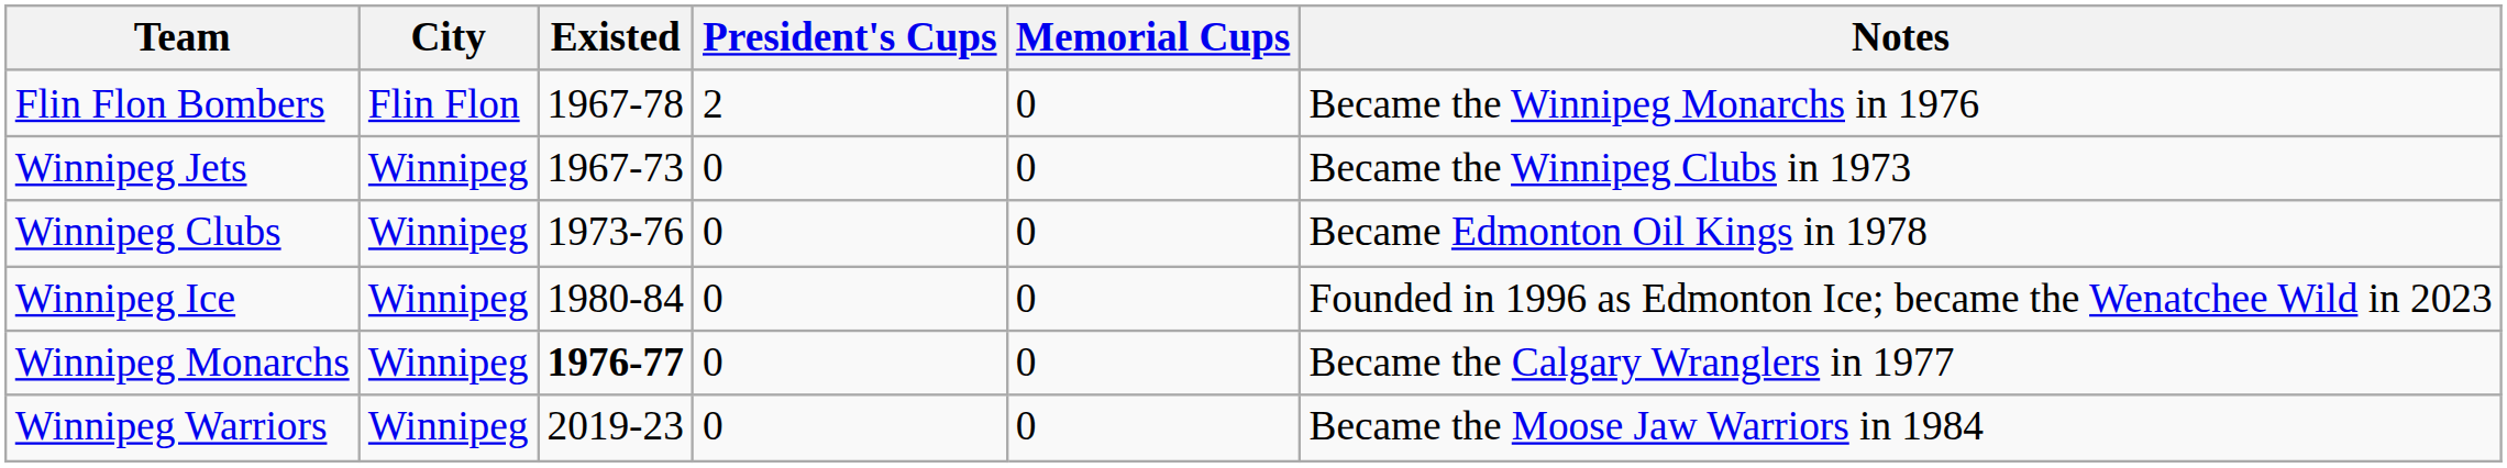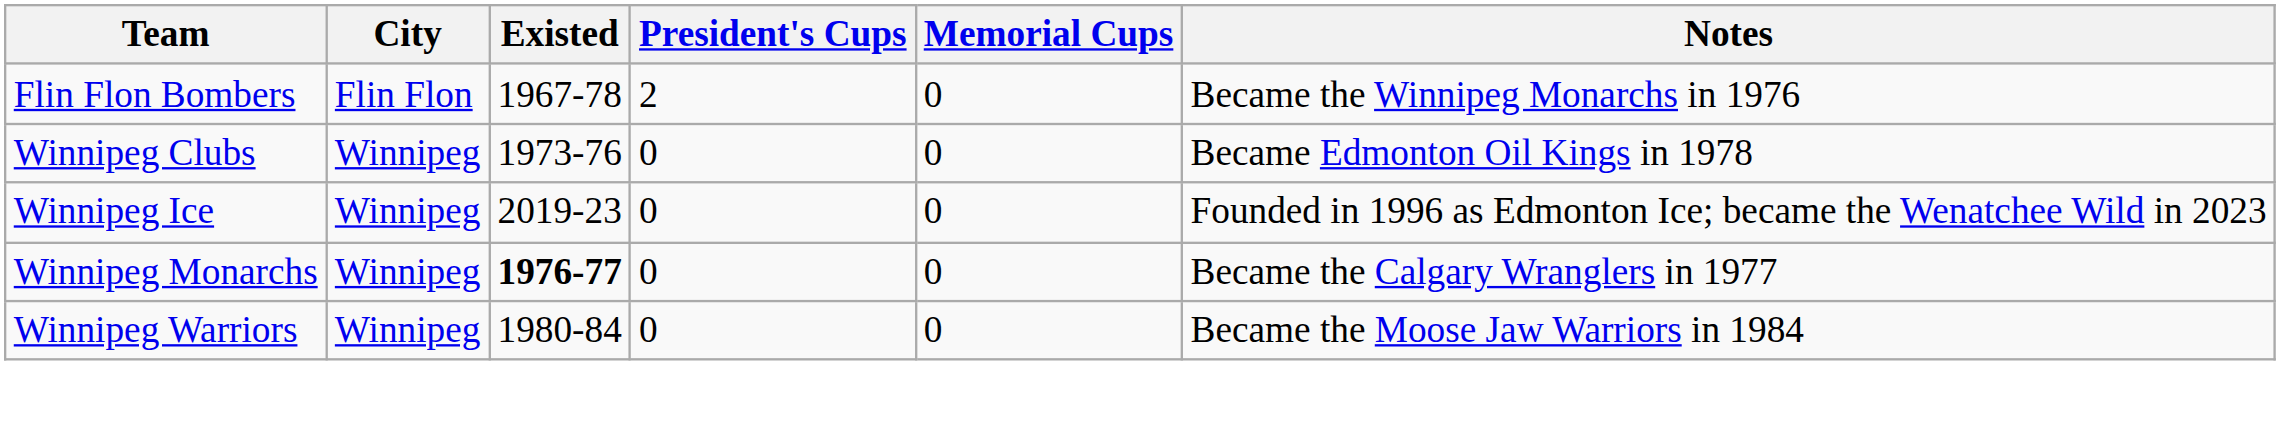 <table class="wikitable">
 <tr>
 <th>Team</th>
 <th>City</th>
 <th>Existed</th>
 <th><a href='#'>President's Cups</a></th>
 <th><a href='#'>Memorial Cups</a></th>
 <th>Notes</th>
 </tr>
 <tr>
 <td><a href='#'>Flin Flon Bombers</a></td>
 <td><a href='#'>Flin Flon</a></td>
 <td>1967-78</td>
 <td>2</td>
 <td>0</td>
 <td>Became the <a href='#'>Winnipeg Monarchs</a> in 1976</td>
 </tr>
 <tr>
-<td><a href='#'>Winnipeg Jets</a></td>
-<td><a href='#'>Winnipeg</a></td>
-<td>1967-73</td>
-<td>0</td>
-<td>0</td>
-<td>Became the <a href='#'>Winnipeg Clubs</a> in 1973</td>
-</tr>
-<tr>
 <td><a href='#'>Winnipeg Clubs</a></td>
 <td><a href='#'>Winnipeg</a></td>
 <td>1973-76</td>
 <td>0</td>
 <td>0</td>
 <td>Became <a href='#'>Edmonton Oil Kings</a> in 1978</td>
 </tr>
 <tr>
 <td><a href='#'>Winnipeg Ice</a></td>
 <td><a href='#'>Winnipeg</a></td>
-<td>1980-84</td>
+<td>2019-23</td>
 <td>0</td>
 <td>0</td>
 <td>Founded in 1996 as Edmonton Ice; became the <a href='#'>Wenatchee Wild</a> in 2023</td>
 </tr>
 <tr>
 <td><a href='#'>Winnipeg Monarchs</a></td>
 <td><a href='#'>Winnipeg</a></td>
 <td><strong>1976-77</strong></td>
 <td>0</td>
 <td>0</td>
 <td>Became the <a href='#'>Calgary Wranglers</a> in 1977</td>
 </tr>
 <tr>
 <td><a href='#'>Winnipeg Warriors</a></td>
 <td><a href='#'>Winnipeg</a></td>
-<td>2019-23</td>
+<td>1980-84</td>
 <td>0</td>
 <td>0</td>
 <td>Became the <a href='#'>Moose Jaw Warriors</a> in 1984</td>
 </tr>
 </table>
